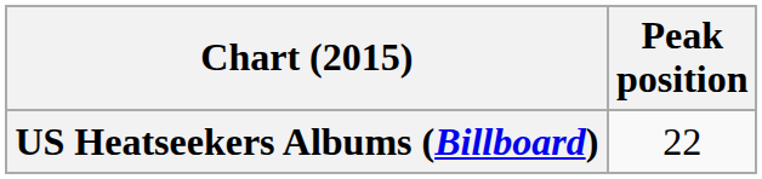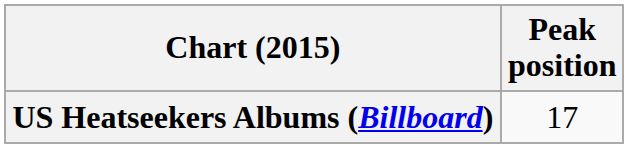 <table class="wikitable sortable plainrowheaders" style="text-align:center">
 <tr>
 <th scope="col">Chart (2015)</th>
 <th scope="col">Peak<br> position</th>
 </tr>
 <tr>
 <th scope="row">US Heatseekers Albums  (<a href='#'><em>Billboard</em></a>)</th>
-<td>22</td>
+<td>17</td>
 </tr>
 <tr>
 </tr>
 </table>
